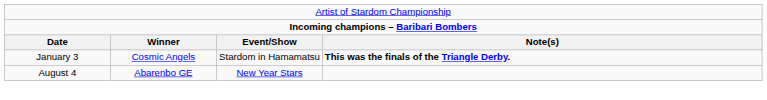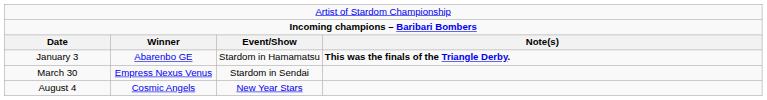 <table class="wikitable" style="text-align:center; width:100%;">
 <tr>
 <td colspan="4" style="text-align: center;"><a href='#'>Artist of Stardom Championship</a></td>
 </tr>
 <tr>
 <td colspan="4" style="text-align: center;"><strong>Incoming champions – <a href='#'>Baribari Bombers</a> </strong></td>
 </tr>
 <tr>
 <th width=14%>Date</th>
 <th width=14%>Winner</th>
 <th width=14%>Event/Show</th>
 <th width=58%>Note(s)</th>
 </tr>
 <tr>
 <td>January 3</td>
-<td><a href='#'>Cosmic Angels</a><br></td>
+<td><a href='#'>Abarenbo GE</a><br></td>
 <td>Stardom in Hamamatsu</td>
 <td align=left><strong>This was the finals of the <a href='#'>Triangle Derby</a>.</strong></td>
 </tr>
 <tr>
+<td>March 30</td>
+<td><a href='#'>Empress Nexus Venus</a><br></td>
+<td>Stardom in Sendai</td>
+<td></td>
+</tr>
+<tr>
 <td>August 4</td>
-<td><a href='#'>Abarenbo GE</a><br></td>
+<td><a href='#'>Cosmic Angels</a><br></td>
 <td><a href='#'>New Year Stars</a></td>
 <td></td>
 </tr>
 </table>
